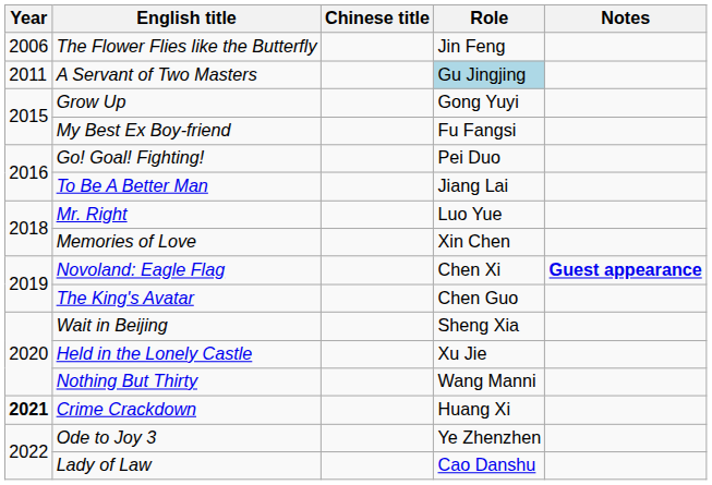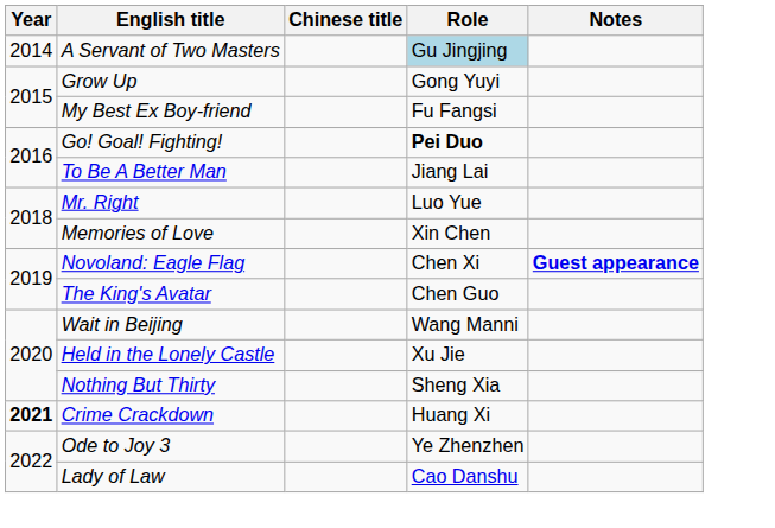 <table class="wikitable sortable">
 <tr>
 <th>Year</th>
 <th>English title</th>
 <th>Chinese title</th>
 <th>Role</th>
 <th>Notes</th>
 </tr>
 <tr>
-<td>2006</td>
-<td><em>The Flower Flies like the Butterfly</em></td>
-<td></td>
-<td>Jin Feng</td>
-<td></td>
-</tr>
-<tr>
-<td>2011</td>
+<td>2014</td>
 <td><em>A Servant of Two Masters</em></td>
 <td></td>
 <td style="background: lightblue;">Gu Jingjing</td>
 <td></td>
 </tr>
 <tr>
 <td rowspan=2>2015</td>
 <td><em>Grow Up</em></td>
 <td></td>
 <td>Gong Yuyi</td>
 <td></td>
 </tr>
 <tr>
 <td><em>My Best Ex Boy-friend</em></td>
 <td></td>
 <td>Fu Fangsi</td>
 <td></td>
 </tr>
 <tr>
 <td rowspan=2>2016</td>
 <td><em>Go! Goal! Fighting!</em></td>
 <td></td>
-<td>Pei Duo</td>
+<td><strong>Pei Duo</strong></td>
 <td></td>
 </tr>
 <tr>
 <td><em><a href='#'>To Be A Better Man</a></em></td>
 <td></td>
 <td>Jiang Lai</td>
 <td></td>
 </tr>
 <tr>
 <td rowspan=2>2018</td>
 <td><em><a href='#'>Mr. Right</a></em></td>
 <td></td>
 <td>Luo Yue</td>
 <td></td>
 </tr>
 <tr>
 <td><em>Memories of Love</em></td>
 <td></td>
 <td>Xin Chen</td>
 <td></td>
 </tr>
 <tr>
 <td rowspan=2>2019</td>
 <td><em><a href='#'>Novoland: Eagle Flag</a></em></td>
 <td></td>
 <td>Chen Xi</td>
 <td><strong><a href='#'>Guest appearance</a></strong></td>
 </tr>
 <tr>
 <td><em><a href='#'>The King's Avatar</a></em></td>
 <td></td>
 <td>Chen Guo</td>
 <td></td>
 </tr>
 <tr>
 <td rowspan=3>2020</td>
 <td><em>Wait in Beijing</em></td>
 <td></td>
-<td>Sheng Xia</td>
+<td>Wang Manni</td>
 <td></td>
 </tr>
 <tr>
 <td><em><a href='#'>Held in the Lonely Castle</a></em></td>
 <td></td>
 <td>Xu Jie</td>
 <td></td>
 </tr>
 <tr>
 <td><em><a href='#'>Nothing But Thirty</a></em></td>
 <td></td>
-<td>Wang Manni</td>
+<td>Sheng Xia</td>
 <td></td>
 </tr>
 <tr>
 <td><strong>2021</strong></td>
 <td><em><a href='#'>Crime Crackdown</a></em></td>
 <td></td>
 <td>Huang Xi</td>
 <td></td>
 </tr>
 <tr>
 <td rowspan="2">2022</td>
 <td><em>Ode to Joy 3</em></td>
 <td></td>
 <td>Ye Zhenzhen</td>
 <td></td>
 </tr>
 <tr>
 <td><em>Lady of Law</em></td>
 <td></td>
 <td><a href='#'>Cao Danshu</a></td>
 <td></td>
 </tr>
 </table>
